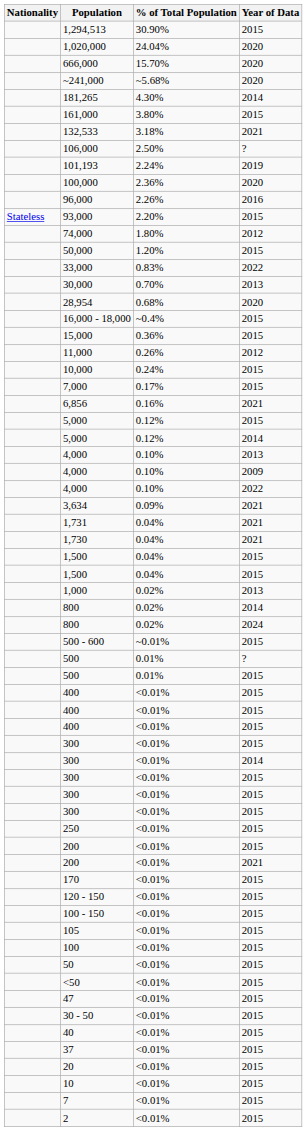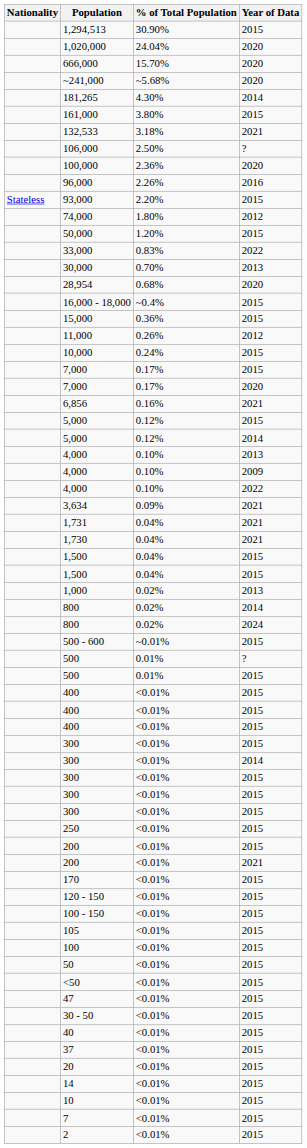 <table class="wikitable classable sortable">
 <tr>
 <th>Nationality</th>
 <th>Population</th>
 <th>% of Total Population</th>
 <th>Year of Data</th>
 </tr>
 <tr>
 <td></td>
 <td>1,294,513</td>
 <td>30.90%</td>
 <td>2015</td>
 </tr>
 <tr>
 <td></td>
 <td>1,020,000</td>
 <td>24.04%</td>
 <td>2020</td>
 </tr>
 <tr>
 <td></td>
 <td>666,000</td>
 <td>15.70%</td>
 <td>2020</td>
 </tr>
 <tr>
 <td></td>
 <td>~241,000</td>
 <td>~5.68%</td>
 <td>2020</td>
 </tr>
 <tr>
 <td></td>
 <td>181,265</td>
 <td>4.30%</td>
 <td>2014</td>
 </tr>
 <tr>
 <td></td>
 <td>161,000</td>
 <td>3.80%</td>
 <td>2015</td>
 </tr>
 <tr>
 <td></td>
 <td>132,533</td>
 <td>3.18%</td>
 <td>2021</td>
 </tr>
 <tr>
 <td></td>
 <td>106,000</td>
 <td>2.50%</td>
 <td>?</td>
-</tr>
-<tr>
-<td></td>
-<td>101,193</td>
-<td>2.24%</td>
-<td>2019</td>
 </tr>
 <tr>
 <td></td>
 <td>100,000</td>
 <td>2.36%</td>
 <td>2020</td>
 </tr>
 <tr>
 <td></td>
 <td>96,000</td>
 <td>2.26%</td>
 <td>2016</td>
 </tr>
 <tr>
 <td><a href='#'>Stateless</a></td>
 <td>93,000</td>
 <td>2.20%</td>
 <td>2015</td>
 </tr>
 <tr>
 <td></td>
 <td>74,000</td>
 <td>1.80%</td>
 <td>2012</td>
 </tr>
 <tr>
 <td></td>
 <td>50,000</td>
 <td>1.20%</td>
 <td>2015</td>
 </tr>
 <tr>
 <td></td>
 <td>33,000</td>
 <td>0.83%</td>
 <td>2022</td>
 </tr>
 <tr>
 <td></td>
 <td>30,000</td>
 <td>0.70%</td>
 <td>2013</td>
 </tr>
 <tr>
 <td></td>
 <td>28,954</td>
 <td>0.68%</td>
 <td>2020</td>
 </tr>
 <tr>
 <td></td>
 <td>16,000 - 18,000</td>
 <td>~0.4%</td>
 <td>2015</td>
 </tr>
 <tr>
 <td></td>
 <td>15,000</td>
 <td>0.36%</td>
 <td>2015</td>
 </tr>
 <tr>
 <td></td>
 <td>11,000</td>
 <td>0.26%</td>
 <td>2012</td>
 </tr>
 <tr>
 <td></td>
 <td>10,000</td>
 <td>0.24%</td>
 <td>2015</td>
 </tr>
 <tr>
 <td></td>
 <td>7,000</td>
 <td>0.17%</td>
 <td>2015</td>
+</tr>
+<tr>
+<td></td>
+<td>7,000</td>
+<td>0.17%</td>
+<td>2020</td>
 </tr>
 <tr>
 <td></td>
 <td>6,856</td>
 <td>0.16%</td>
 <td>2021</td>
 </tr>
 <tr>
 <td></td>
 <td>5,000</td>
 <td>0.12%</td>
 <td>2015</td>
 </tr>
 <tr>
 <td></td>
 <td>5,000</td>
 <td>0.12%</td>
 <td>2014</td>
 </tr>
 <tr>
 <td></td>
 <td>4,000</td>
 <td>0.10%</td>
 <td>2013</td>
 </tr>
 <tr>
 <td></td>
 <td>4,000</td>
 <td>0.10%</td>
 <td>2009</td>
 </tr>
 <tr>
 <td></td>
 <td>4,000</td>
 <td>0.10%</td>
 <td>2022</td>
 </tr>
 <tr>
 <td></td>
 <td>3,634</td>
 <td>0.09%</td>
 <td>2021</td>
 </tr>
 <tr>
 <td></td>
 <td>1,731</td>
 <td>0.04%</td>
 <td>2021</td>
 </tr>
 <tr>
 <td></td>
 <td>1,730</td>
 <td>0.04%</td>
 <td>2021</td>
 </tr>
 <tr>
 <td></td>
 <td>1,500</td>
 <td>0.04%</td>
 <td>2015</td>
 </tr>
 <tr>
 <td></td>
 <td>1,500</td>
 <td>0.04%</td>
 <td>2015</td>
 </tr>
 <tr>
 <td></td>
 <td>1,000</td>
 <td>0.02%</td>
 <td>2013</td>
 </tr>
 <tr>
 <td></td>
 <td>800</td>
 <td>0.02%</td>
 <td>2014</td>
 </tr>
 <tr>
 <td></td>
 <td>800</td>
 <td>0.02%</td>
 <td>2024</td>
 </tr>
 <tr>
 <td></td>
 <td>500 - 600</td>
 <td>~0.01%</td>
 <td>2015</td>
 </tr>
 <tr>
 <td></td>
 <td>500</td>
 <td>0.01%</td>
 <td>?</td>
 </tr>
 <tr>
 <td></td>
 <td>500</td>
 <td>0.01%</td>
 <td>2015</td>
 </tr>
 <tr>
 <td></td>
 <td>400</td>
 <td><0.01%</td>
 <td>2015</td>
 </tr>
 <tr>
 <td></td>
 <td>400</td>
 <td><0.01%</td>
 <td>2015</td>
 </tr>
 <tr>
 <td></td>
 <td>400</td>
 <td><0.01%</td>
 <td>2015</td>
 </tr>
 <tr>
 <td></td>
 <td>300</td>
 <td><0.01%</td>
 <td>2015</td>
 </tr>
 <tr>
 <td></td>
 <td>300</td>
 <td><0.01%</td>
 <td>2014</td>
 </tr>
 <tr>
 <td></td>
 <td>300</td>
 <td><0.01%</td>
 <td>2015</td>
 </tr>
 <tr>
 <td></td>
 <td>300</td>
 <td><0.01%</td>
 <td>2015</td>
 </tr>
 <tr>
 <td></td>
 <td>300</td>
 <td><0.01%</td>
 <td>2015</td>
 </tr>
 <tr>
 <td></td>
 <td>250</td>
 <td><0.01%</td>
 <td>2015</td>
 </tr>
 <tr>
 <td></td>
 <td>200</td>
 <td><0.01%</td>
 <td>2015</td>
 </tr>
 <tr>
 <td></td>
 <td>200</td>
 <td><0.01%</td>
 <td>2021</td>
 </tr>
 <tr>
 <td></td>
 <td>170</td>
 <td><0.01%</td>
 <td>2015</td>
 </tr>
 <tr>
 <td></td>
 <td>120 - 150</td>
 <td><0.01%</td>
 <td>2015</td>
 </tr>
 <tr>
 <td></td>
 <td>100 - 150</td>
 <td><0.01%</td>
 <td>2015</td>
 </tr>
 <tr>
 <td></td>
 <td>105</td>
 <td><0.01%</td>
 <td>2015</td>
 </tr>
 <tr>
 <td></td>
 <td>100</td>
 <td><0.01%</td>
 <td>2015</td>
 </tr>
 <tr>
 <td></td>
 <td>50</td>
 <td><0.01%</td>
 <td>2015</td>
 </tr>
 <tr>
 <td></td>
 <td><50</td>
 <td><0.01%</td>
 <td>2015</td>
 </tr>
 <tr>
 <td></td>
 <td>47</td>
 <td><0.01%</td>
 <td>2015</td>
 </tr>
 <tr>
 <td></td>
 <td>30 - 50</td>
 <td><0.01%</td>
 <td>2015</td>
 </tr>
 <tr>
 <td></td>
 <td>40</td>
 <td><0.01%</td>
 <td>2015</td>
 </tr>
 <tr>
 <td></td>
 <td>37</td>
 <td><0.01%</td>
 <td>2015</td>
 </tr>
 <tr>
 <td></td>
 <td>20</td>
 <td><0.01%</td>
 <td>2015</td>
 </tr>
 <tr>
 <td></td>
+<td>14</td>
+<td><0.01%</td>
+<td>2015</td>
+</tr>
+<tr>
+<td></td>
 <td>10</td>
 <td><0.01%</td>
 <td>2015</td>
 </tr>
 <tr>
 <td></td>
 <td>7</td>
 <td><0.01%</td>
 <td>2015</td>
 </tr>
 <tr>
 <td></td>
 <td>2</td>
 <td><0.01%</td>
 <td>2015</td>
 </tr>
 </table>
